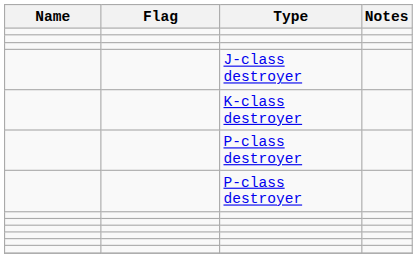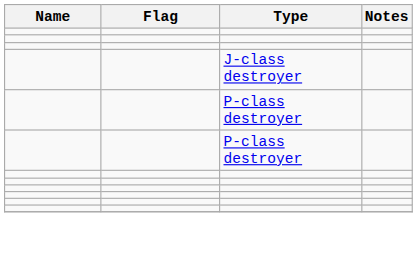 <table class="wikitable sortable">
 <tr>
 <th scope="col" width="80px">Name</th>
 <th scope="col" width="100px">Flag</th>
 <th scope="col" width="120px">Type</th>
 <th>Notes</th>
 </tr>
 <tr>
 <td></td>
 <td></td>
 <td></td>
 <td></td>
 </tr>
 <tr>
 <td></td>
 <td></td>
 <td></td>
 <td></td>
 </tr>
 <tr>
 <td></td>
 <td></td>
 <td></td>
 <td></td>
 </tr>
 <tr>
 <td></td>
 <td></td>
 <td><a href='#'>J-class destroyer</a></td>
-<td></td>
-</tr>
-<tr>
-<td></td>
-<td></td>
-<td><a href='#'>K-class destroyer</a></td>
 <td></td>
 </tr>
 <tr>
 <td></td>
 <td></td>
 <td><a href='#'>P-class destroyer</a></td>
 <td></td>
 </tr>
 <tr>
 <td></td>
 <td></td>
 <td><a href='#'>P-class destroyer</a></td>
 <td></td>
 </tr>
 <tr>
 <td></td>
 <td></td>
 <td></td>
 <td></td>
 </tr>
 <tr>
 <td></td>
 <td></td>
 <td></td>
 <td></td>
 </tr>
 <tr>
 <td></td>
 <td></td>
 <td></td>
 <td></td>
 </tr>
 <tr>
 <td></td>
 <td></td>
 <td></td>
 <td></td>
 </tr>
 <tr>
 <td></td>
 <td></td>
 <td></td>
 <td></td>
 </tr>
 <tr>
 <td></td>
 <td></td>
 <td></td>
 <td></td>
 </tr>
 <tr>
 </tr>
 </table>
